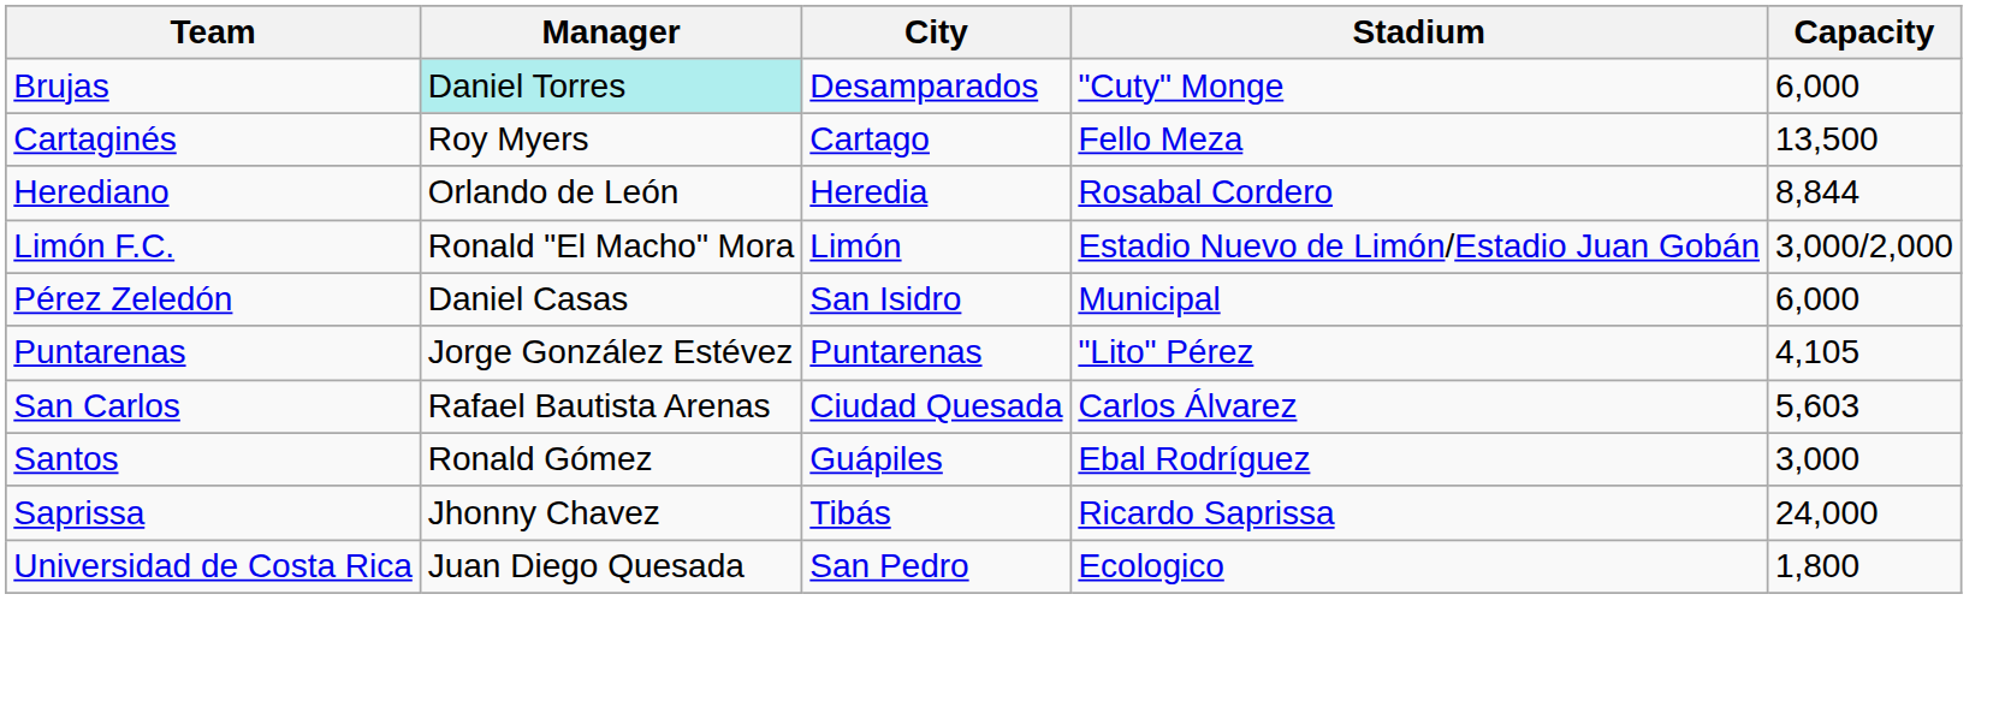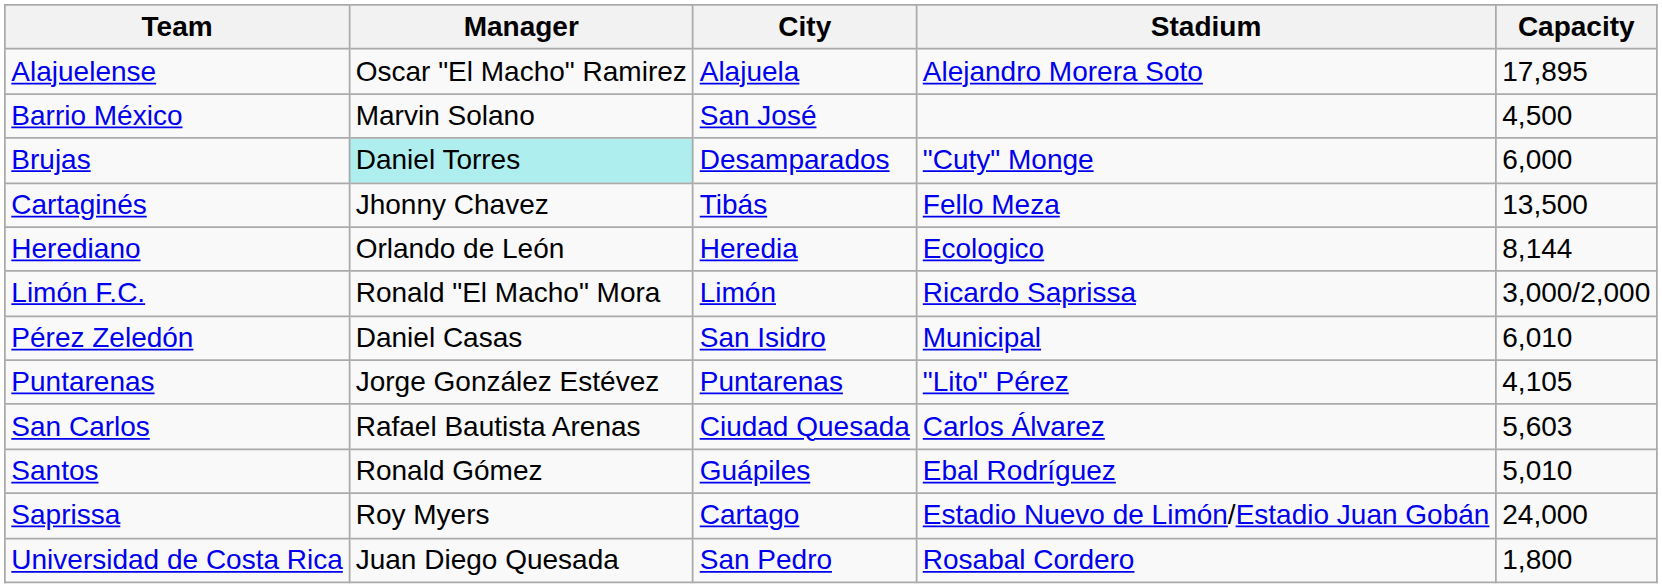 <table class="wikitable sortable">
 <tr>
 <th>Team</th>
 <th>Manager</th>
 <th>City</th>
 <th>Stadium</th>
 <th>Capacity</th>
+</tr>
+<tr>
+<td><a href='#'>Alajuelense</a></td>
+<td> Oscar "El Macho" Ramirez</td>
+<td><a href='#'>Alajuela</a></td>
+<td><a href='#'>Alejandro Morera Soto</a></td>
+<td>17,895</td>
+</tr>
+<tr>
+<td><a href='#'>Barrio México</a></td>
+<td> Marvin Solano</td>
+<td><a href='#'>San José</a></td>
+<td></td>
+<td>4,500</td>
 </tr>
 <tr>
 <td><a href='#'>Brujas</a></td>
 <td style="background: paleturquoise;"> Daniel Torres</td>
 <td><a href='#'>Desamparados</a></td>
 <td><a href='#'>"Cuty" Monge</a></td>
 <td>6,000</td>
 </tr>
 <tr>
 <td><a href='#'>Cartaginés</a></td>
-<td> Roy Myers</td>
-<td><a href='#'>Cartago</a></td>
+<td> Jhonny Chavez</td>
+<td><a href='#'>Tibás</a></td>
 <td><a href='#'>Fello Meza</a></td>
 <td>13,500</td>
 </tr>
 <tr>
 <td><a href='#'>Herediano</a></td>
 <td> Orlando de León</td>
 <td><a href='#'>Heredia</a></td>
-<td><a href='#'>Rosabal Cordero</a></td>
-<td>8,844</td>
+<td><a href='#'>Ecologico</a></td>
+<td>8,144</td>
 </tr>
 <tr>
 <td><a href='#'>Limón F.C.</a></td>
 <td> Ronald "El Macho" Mora</td>
 <td><a href='#'>Limón</a></td>
-<td><a href='#'>Estadio Nuevo de Limón</a>/<a href='#'>Estadio Juan Gobán</a></td>
+<td><a href='#'>Ricardo Saprissa</a></td>
 <td>3,000/2,000</td>
 </tr>
 <tr>
 <td><a href='#'>Pérez Zeledón</a></td>
 <td> Daniel Casas</td>
 <td><a href='#'>San Isidro</a></td>
 <td><a href='#'>Municipal</a></td>
-<td>6,000</td>
+<td>6,010</td>
 </tr>
 <tr>
 <td><a href='#'>Puntarenas</a></td>
 <td> Jorge González Estévez</td>
 <td><a href='#'>Puntarenas</a></td>
 <td><a href='#'>"Lito" Pérez</a></td>
 <td>4,105</td>
 </tr>
 <tr>
 <td><a href='#'>San Carlos</a></td>
 <td> Rafael Bautista Arenas</td>
 <td><a href='#'>Ciudad Quesada</a></td>
 <td><a href='#'>Carlos Álvarez</a></td>
 <td>5,603</td>
 </tr>
 <tr>
 <td><a href='#'>Santos</a></td>
 <td> Ronald Gómez</td>
 <td><a href='#'>Guápiles</a></td>
 <td><a href='#'>Ebal Rodríguez</a></td>
-<td>3,000</td>
+<td>5,010</td>
 </tr>
 <tr>
 <td><a href='#'>Saprissa</a></td>
-<td> Jhonny Chavez</td>
-<td><a href='#'>Tibás</a></td>
-<td><a href='#'>Ricardo Saprissa</a></td>
+<td> Roy Myers</td>
+<td><a href='#'>Cartago</a></td>
+<td><a href='#'>Estadio Nuevo de Limón</a>/<a href='#'>Estadio Juan Gobán</a></td>
 <td>24,000</td>
 </tr>
 <tr>
 <td><a href='#'>Universidad de Costa Rica</a></td>
 <td> Juan Diego Quesada</td>
 <td><a href='#'>San Pedro</a></td>
-<td><a href='#'>Ecologico</a></td>
+<td><a href='#'>Rosabal Cordero</a></td>
 <td>1,800</td>
 </tr>
 </table>
